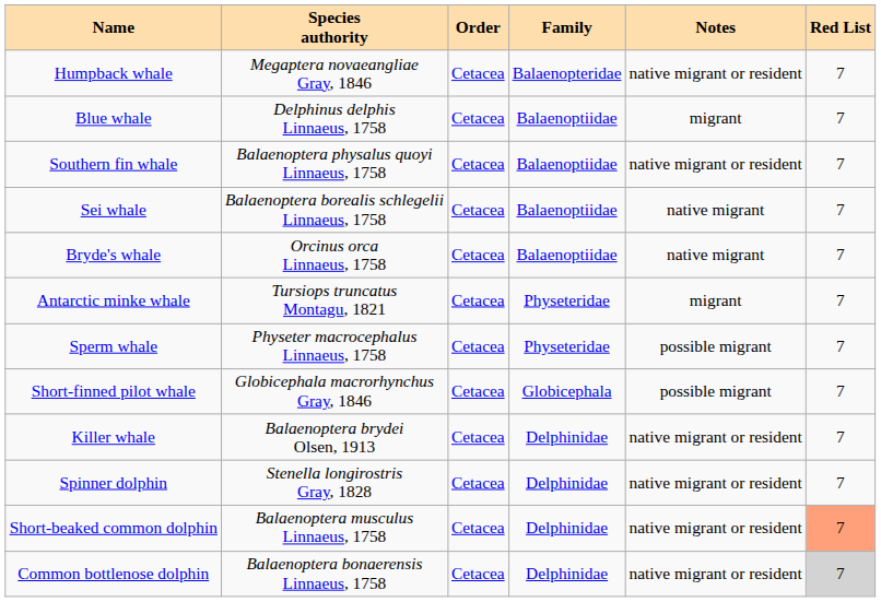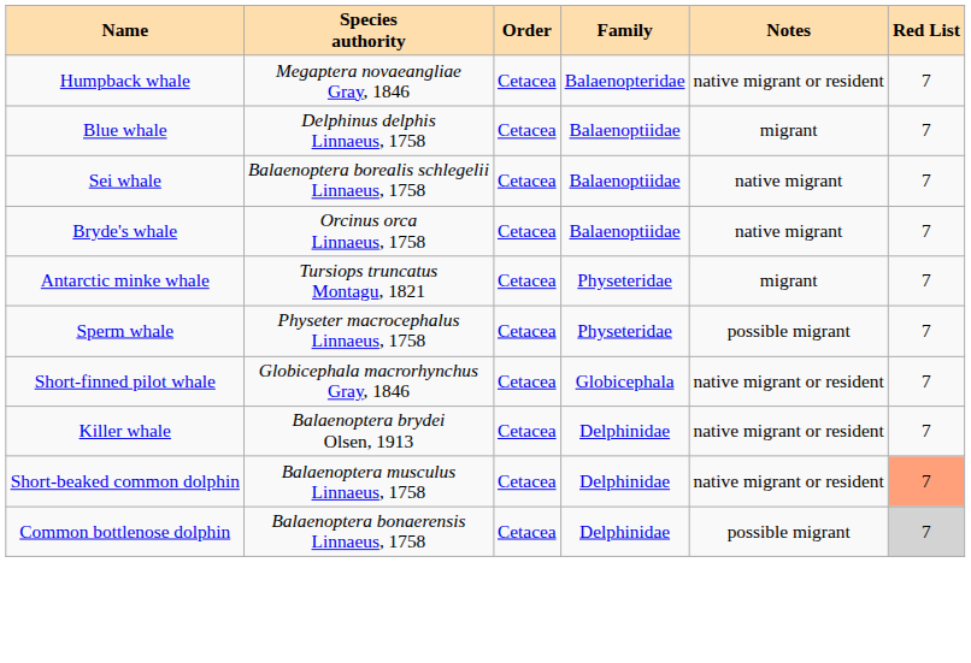 <table class="sortable wikitable" style="margin:1em auto; text-align:center;">
 <tr>
 <th style=background:navajowhite>Name</th>
 <th style=background:navajowhite>Species<br>authority</th>
 <th style=background:navajowhite>Order</th>
 <th style=background:navajowhite>Family</th>
 <th style=background:navajowhite>Notes</th>
 <th style=background:navajowhite>Red List</th>
 </tr>
 <tr>
 <td><a href='#'>Humpback whale</a><br></td>
 <td><em>Megaptera novaeangliae</em><br><a href='#'>Gray</a>, 1846</td>
 <td><a href='#'>Cetacea</a></td>
 <td><a href='#'>Balaenopteridae</a></td>
 <td>native migrant or resident</td>
 <td><div>7</div></td>
 </tr>
 <tr>
 <td><a href='#'>Blue whale</a><br></td>
 <td><em>Delphinus delphis</em><br><a href='#'>Linnaeus</a>, 1758</td>
 <td><a href='#'>Cetacea</a></td>
 <td><a href='#'>Balaenoptiidae</a></td>
 <td>migrant</td>
-<td><div>7</div></td>
-</tr>
-<tr>
-<td><a href='#'>Southern fin whale</a><br></td>
-<td><em>Balaenoptera physalus quoyi</em><br><a href='#'>Linnaeus</a>, 1758</td>
-<td><a href='#'>Cetacea</a></td>
-<td><a href='#'>Balaenoptiidae</a></td>
-<td>native migrant or resident</td>
 <td><div>7</div></td>
 </tr>
 <tr>
 <td><a href='#'>Sei whale</a><br></td>
 <td><em>Balaenoptera borealis schlegelii</em><br><a href='#'>Linnaeus</a>, 1758</td>
 <td><a href='#'>Cetacea</a></td>
 <td><a href='#'>Balaenoptiidae</a></td>
 <td>native migrant</td>
 <td><div>7</div></td>
 </tr>
 <tr>
 <td><a href='#'>Bryde's whale</a><br></td>
 <td><em>Orcinus orca</em><br><a href='#'>Linnaeus</a>, 1758</td>
 <td><a href='#'>Cetacea</a></td>
 <td><a href='#'>Balaenoptiidae</a></td>
 <td>native migrant</td>
 <td><div>7</div></td>
 </tr>
 <tr>
 <td><a href='#'>Antarctic minke whale</a><br></td>
 <td><em>Tursiops truncatus</em><br><a href='#'>Montagu</a>, 1821</td>
 <td><a href='#'>Cetacea</a></td>
 <td><a href='#'>Physeteridae</a></td>
 <td>migrant</td>
 <td><div>7</div></td>
 </tr>
 <tr>
 <td><a href='#'>Sperm whale</a><br></td>
 <td><em>Physeter macrocephalus</em><br><a href='#'>Linnaeus</a>, 1758</td>
 <td><a href='#'>Cetacea</a></td>
 <td><a href='#'>Physeteridae</a></td>
 <td>possible migrant</td>
 <td><div>7</div></td>
 </tr>
 <tr>
 <td><a href='#'>Short-finned pilot whale</a><br></td>
 <td><em>Globicephala macrorhynchus</em><br><a href='#'>Gray</a>, 1846</td>
 <td><a href='#'>Cetacea</a></td>
 <td><a href='#'>Globicephala</a></td>
-<td>possible migrant</td>
+<td>native migrant or resident</td>
 <td><div>7</div></td>
 </tr>
 <tr>
 <td><a href='#'>Killer whale</a><br></td>
 <td><em>Balaenoptera brydei</em><br>Olsen, 1913</td>
-<td><a href='#'>Cetacea</a></td>
-<td><a href='#'>Delphinidae</a></td>
-<td>native migrant or resident</td>
-<td><div>7</div></td>
-</tr>
-<tr>
-<td><a href='#'>Spinner dolphin</a><br></td>
-<td><em>Stenella longirostris</em><br><a href='#'>Gray</a>, 1828</td>
 <td><a href='#'>Cetacea</a></td>
 <td><a href='#'>Delphinidae</a></td>
 <td>native migrant or resident</td>
 <td><div>7</div></td>
 </tr>
 <tr>
 <td><a href='#'>Short-beaked common dolphin</a><br></td>
 <td><em>Balaenoptera musculus</em><br><a href='#'>Linnaeus</a>, 1758</td>
 <td><a href='#'>Cetacea</a></td>
 <td><a href='#'>Delphinidae</a></td>
 <td>native migrant or resident</td>
 <td style="background: lightsalmon;"><div>7</div></td>
 </tr>
 <tr>
 <td><a href='#'>Common bottlenose dolphin</a><br></td>
 <td><em>Balaenoptera bonaerensis</em><br><a href='#'>Linnaeus</a>, 1758</td>
 <td><a href='#'>Cetacea</a></td>
 <td><a href='#'>Delphinidae</a></td>
-<td>native migrant or resident</td>
+<td>possible migrant</td>
 <td style="background: lightgrey;"><div>7</div></td>
 </tr>
 </table>
